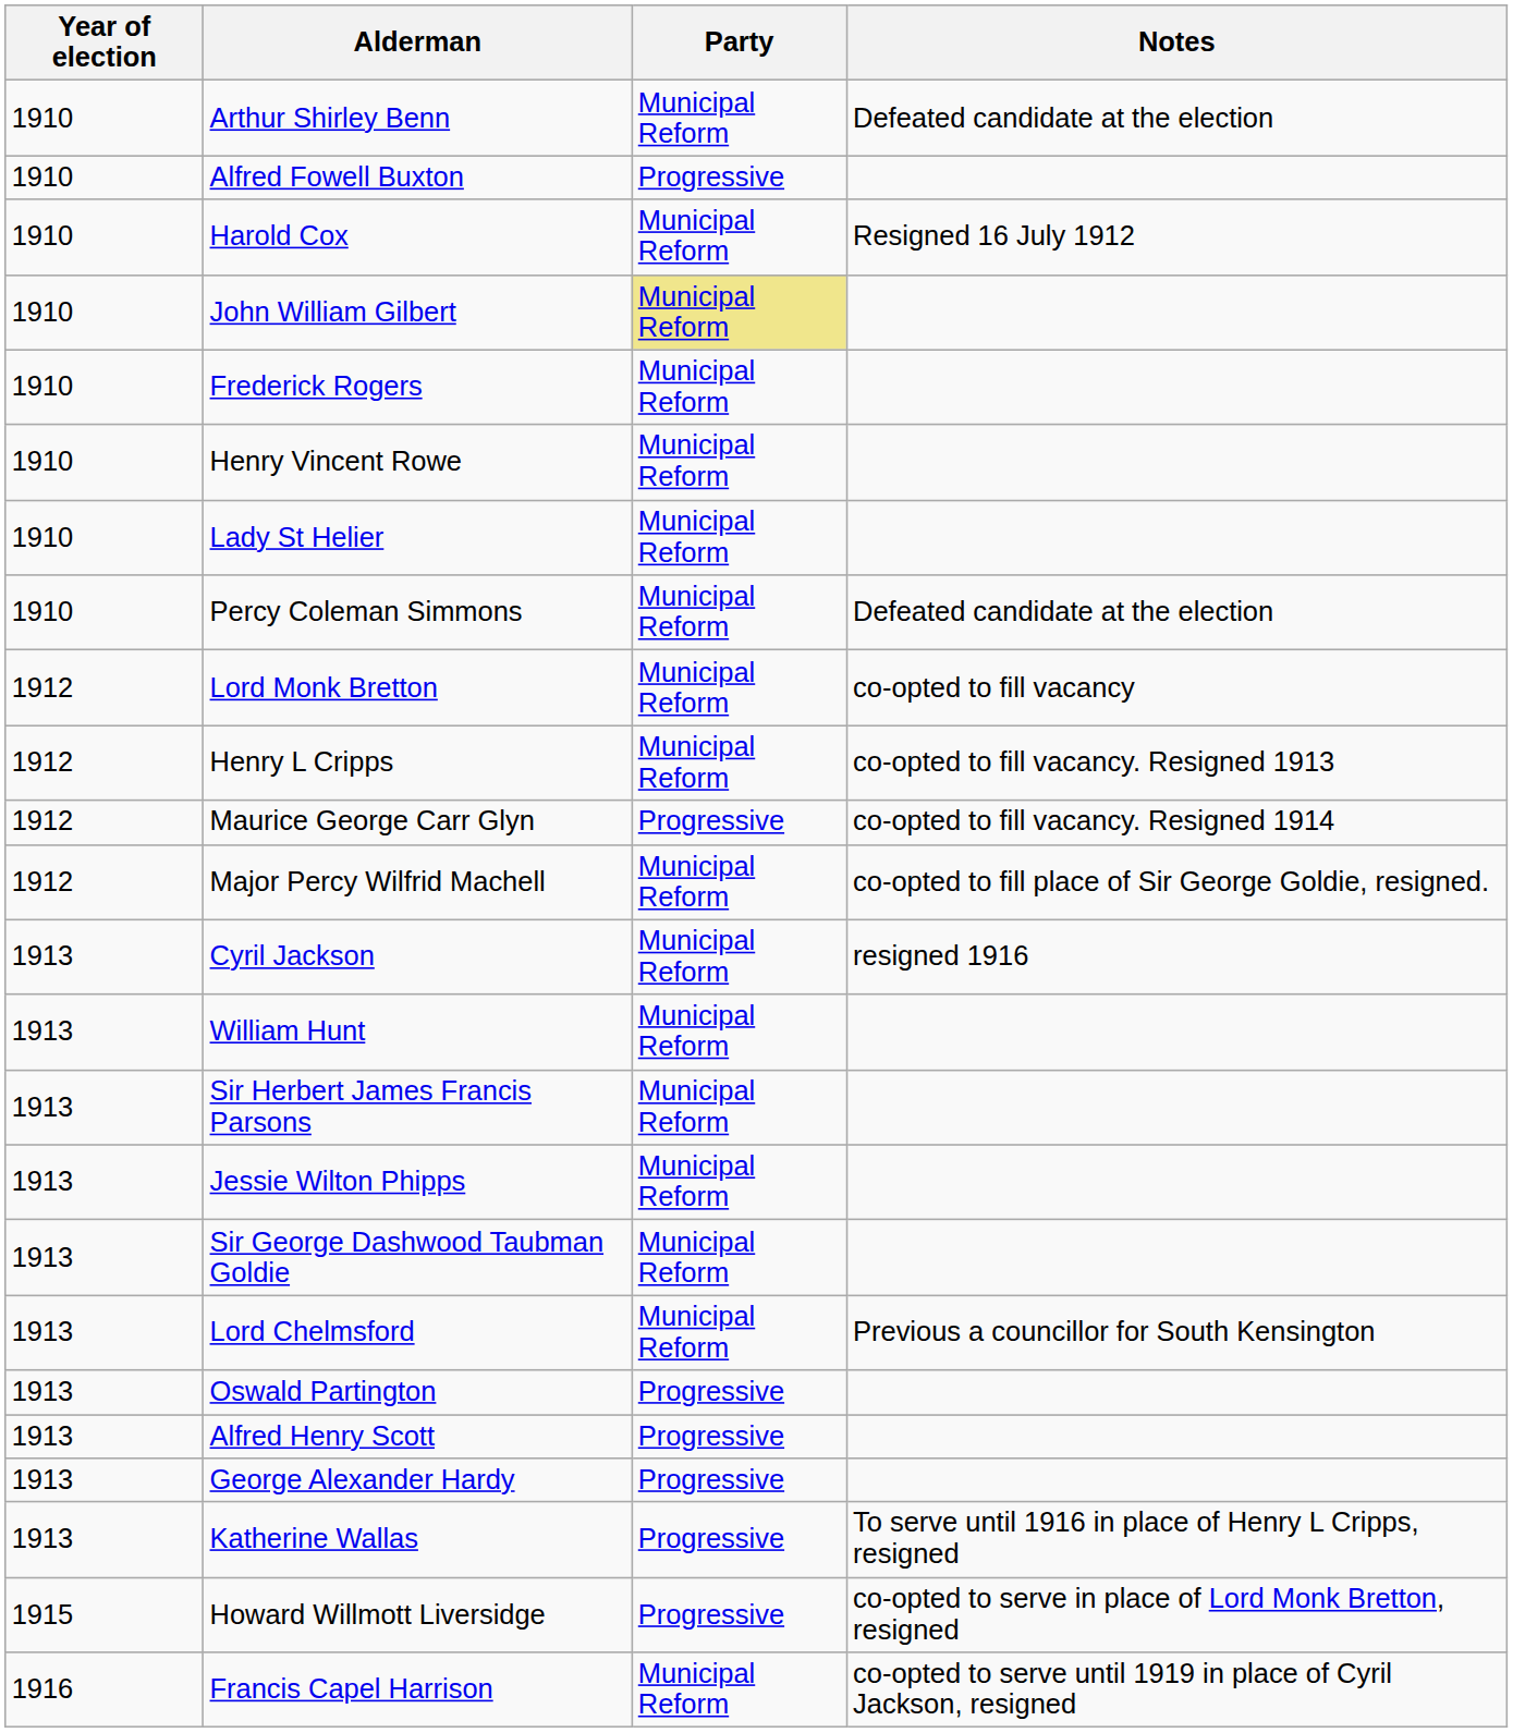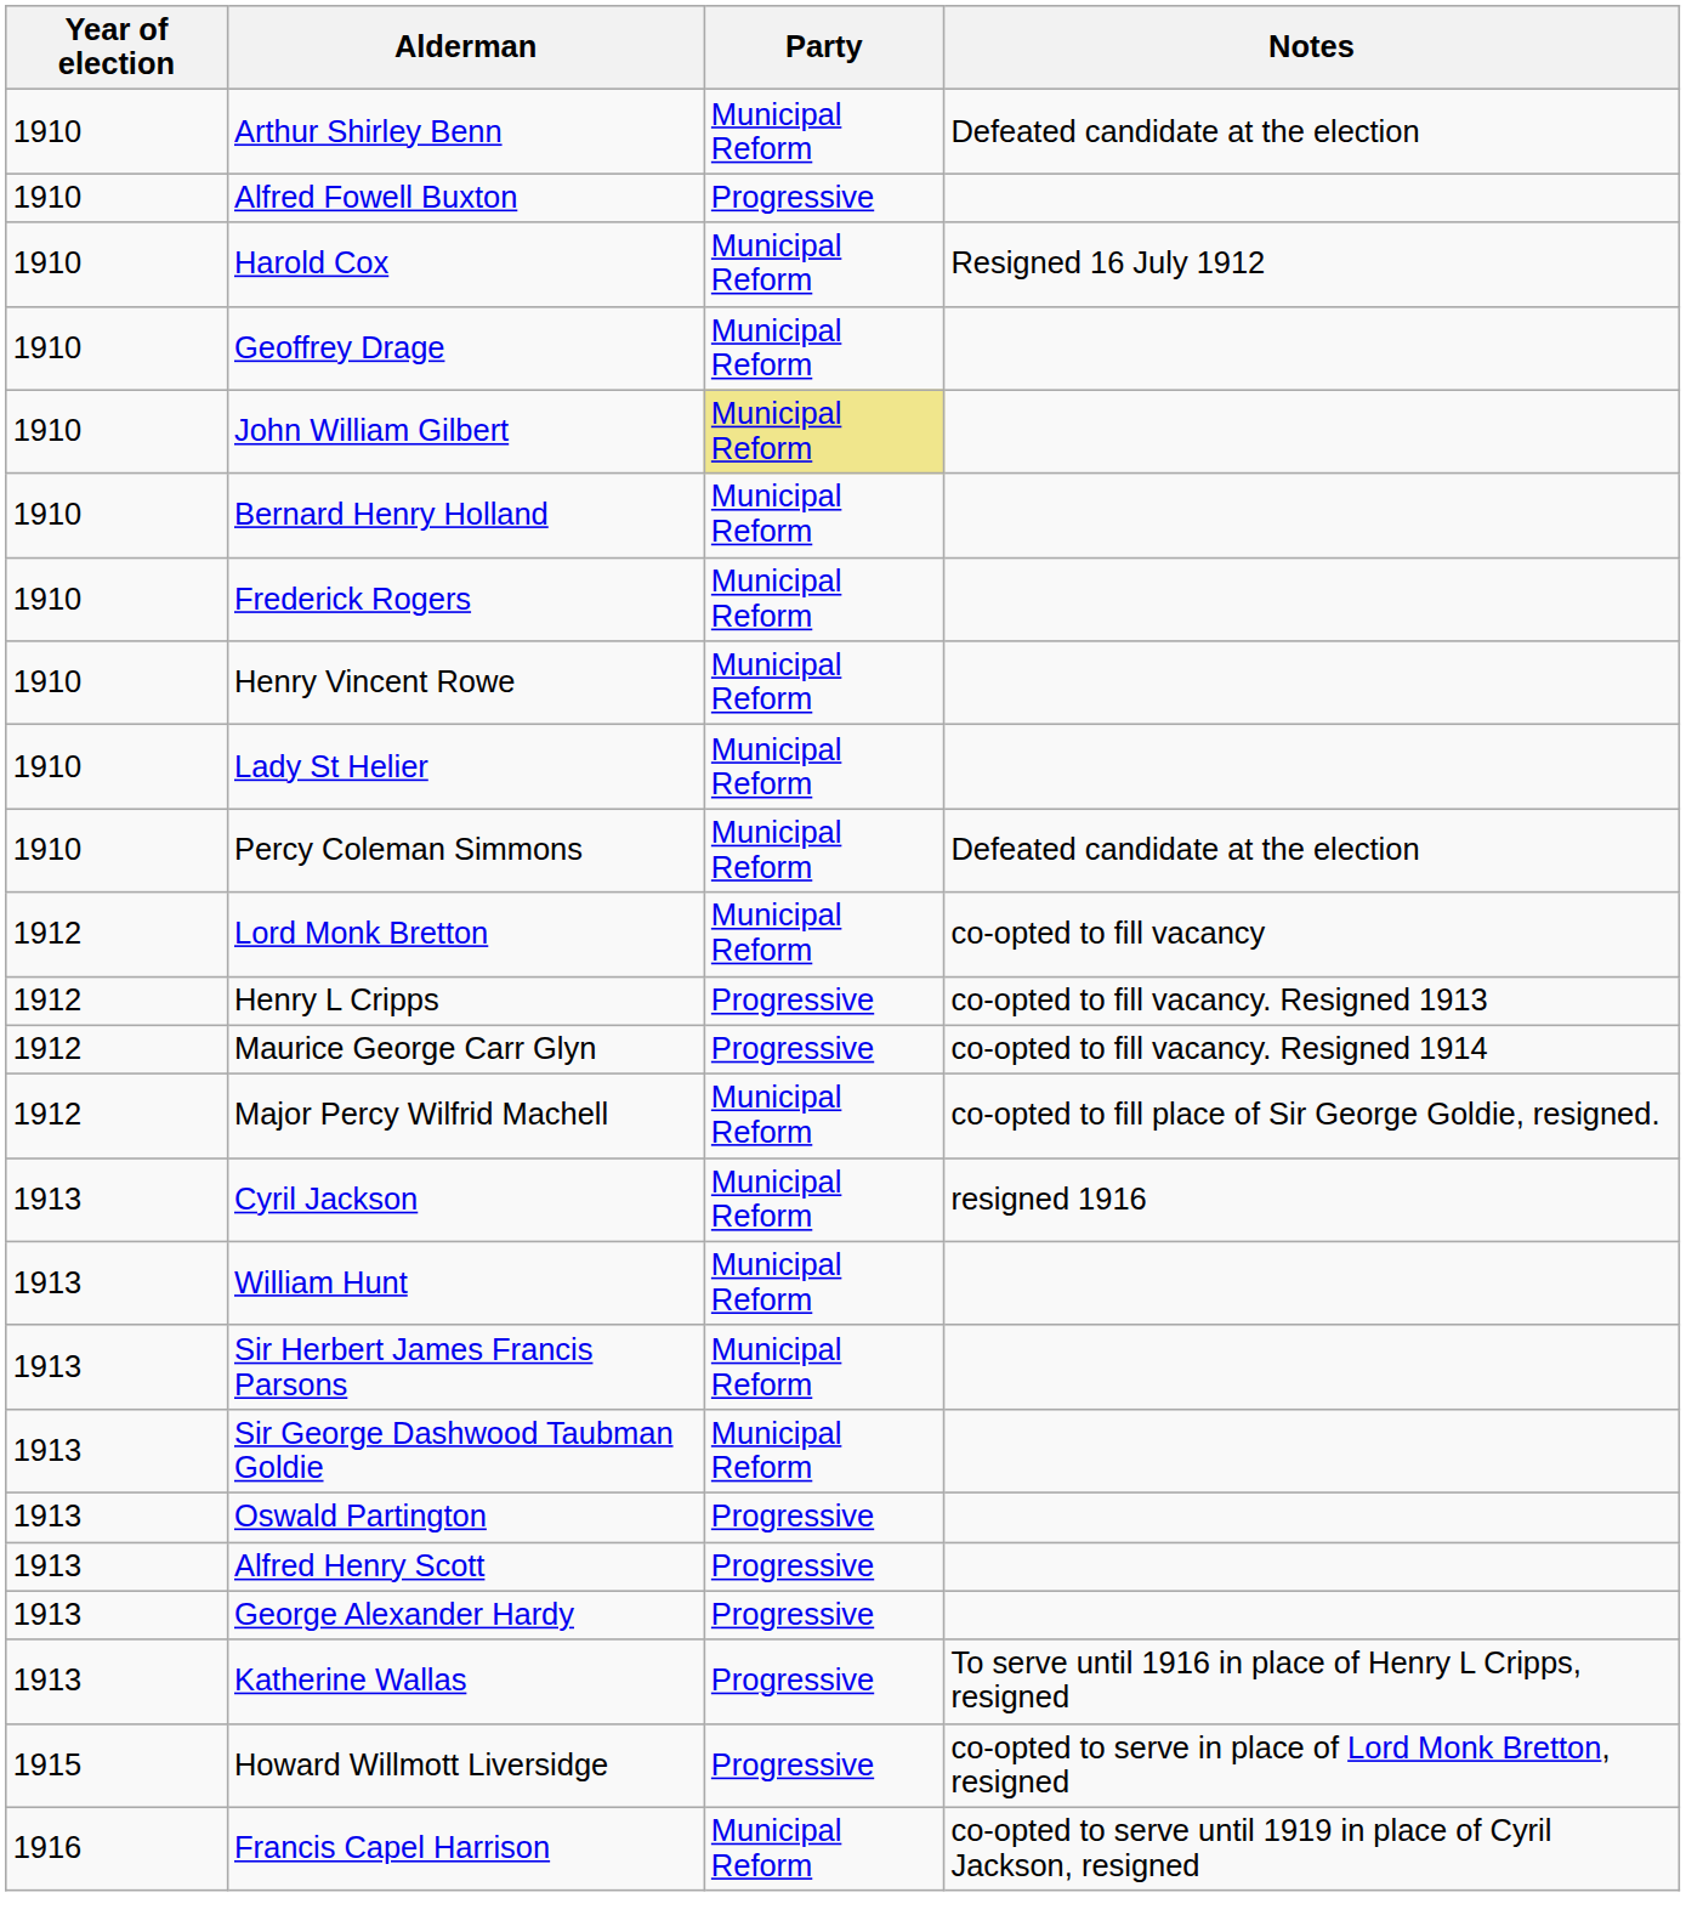 <table class="wikitable">
 <tr>
 <th>Year of election</th>
 <th>Alderman</th>
 <th>Party</th>
 <th>Notes</th>
 </tr>
 <tr>
 <td>1910</td>
 <td><a href='#'>Arthur Shirley Benn</a></td>
 <td><a href='#'>Municipal Reform</a></td>
 <td>Defeated candidate at the election</td>
 </tr>
 <tr>
 <td>1910</td>
 <td><a href='#'>Alfred Fowell Buxton</a></td>
 <td><a href='#'>Progressive</a></td>
 <td></td>
 </tr>
 <tr>
 <td>1910</td>
 <td><a href='#'>Harold Cox</a></td>
 <td><a href='#'>Municipal Reform</a></td>
 <td>Resigned 16 July 1912</td>
 </tr>
 <tr>
 <td>1910</td>
+<td><a href='#'>Geoffrey Drage</a></td>
+<td><a href='#'>Municipal Reform</a></td>
+<td></td>
+</tr>
+<tr>
+<td>1910</td>
 <td><a href='#'>John William Gilbert</a></td>
 <td style="background: khaki;"><a href='#'>Municipal Reform</a></td>
+<td></td>
+</tr>
+<tr>
+<td>1910</td>
+<td><a href='#'>Bernard Henry Holland</a></td>
+<td><a href='#'>Municipal Reform</a></td>
 <td></td>
 </tr>
 <tr>
 <td>1910</td>
 <td><a href='#'>Frederick Rogers</a></td>
 <td><a href='#'>Municipal Reform</a></td>
 <td></td>
 </tr>
 <tr>
 <td>1910</td>
 <td>Henry Vincent Rowe</td>
 <td><a href='#'>Municipal Reform</a></td>
 <td></td>
 </tr>
 <tr>
 <td>1910</td>
 <td><a href='#'>Lady St Helier</a></td>
 <td><a href='#'>Municipal Reform</a></td>
 <td></td>
 </tr>
 <tr>
 <td>1910</td>
 <td>Percy Coleman Simmons</td>
 <td><a href='#'>Municipal Reform</a></td>
 <td>Defeated candidate at the election</td>
 </tr>
 <tr>
 <td>1912</td>
 <td><a href='#'>Lord Monk Bretton</a></td>
 <td><a href='#'>Municipal Reform</a></td>
 <td>co-opted to fill vacancy</td>
 </tr>
 <tr>
 <td>1912</td>
 <td>Henry L Cripps</td>
-<td><a href='#'>Municipal Reform</a></td>
+<td><a href='#'>Progressive</a></td>
 <td>co-opted to fill vacancy. Resigned 1913</td>
 </tr>
 <tr>
 <td>1912</td>
 <td>Maurice George Carr Glyn</td>
 <td><a href='#'>Progressive</a></td>
 <td>co-opted to fill vacancy. Resigned 1914</td>
 </tr>
 <tr>
 <td>1912</td>
 <td>Major Percy Wilfrid Machell</td>
 <td><a href='#'>Municipal Reform</a></td>
 <td>co-opted to fill place of Sir George Goldie, resigned.</td>
 </tr>
 <tr>
 <td>1913</td>
 <td><a href='#'>Cyril Jackson</a></td>
 <td><a href='#'>Municipal Reform</a></td>
 <td>resigned 1916</td>
 </tr>
 <tr>
 <td>1913</td>
 <td><a href='#'>William Hunt</a></td>
 <td><a href='#'>Municipal Reform</a></td>
 <td></td>
 </tr>
 <tr>
 <td>1913</td>
 <td><a href='#'>Sir Herbert James Francis Parsons</a></td>
 <td><a href='#'>Municipal Reform</a></td>
 <td></td>
 </tr>
 <tr>
 <td>1913</td>
-<td><a href='#'>Jessie Wilton Phipps</a></td>
-<td><a href='#'>Municipal Reform</a></td>
-<td></td>
-</tr>
-<tr>
-<td>1913</td>
 <td><a href='#'>Sir George Dashwood Taubman Goldie</a></td>
 <td><a href='#'>Municipal Reform</a></td>
 <td></td>
-</tr>
-<tr>
-<td>1913</td>
-<td><a href='#'>Lord Chelmsford</a></td>
-<td><a href='#'>Municipal Reform</a></td>
-<td>Previous a councillor for South Kensington</td>
 </tr>
 <tr>
 <td>1913</td>
 <td><a href='#'>Oswald Partington</a></td>
 <td><a href='#'>Progressive</a></td>
 <td></td>
 </tr>
 <tr>
 <td>1913</td>
 <td><a href='#'>Alfred Henry Scott</a></td>
 <td><a href='#'>Progressive</a></td>
 <td></td>
 </tr>
 <tr>
 <td>1913</td>
 <td><a href='#'>George Alexander Hardy</a></td>
 <td><a href='#'>Progressive</a></td>
 <td></td>
 </tr>
 <tr>
 <td>1913</td>
 <td><a href='#'>Katherine Wallas</a></td>
 <td><a href='#'>Progressive</a></td>
 <td>To serve until 1916 in place of Henry L Cripps, resigned</td>
 </tr>
 <tr>
 <td>1915</td>
 <td>Howard Willmott Liversidge</td>
 <td><a href='#'>Progressive</a></td>
 <td>co-opted to serve in place of <a href='#'>Lord Monk Bretton</a>, resigned</td>
 </tr>
 <tr>
 <td>1916</td>
 <td><a href='#'>Francis Capel Harrison</a></td>
 <td><a href='#'>Municipal Reform</a></td>
 <td>co-opted to serve until 1919 in place of Cyril Jackson, resigned</td>
 </tr>
 </table>
